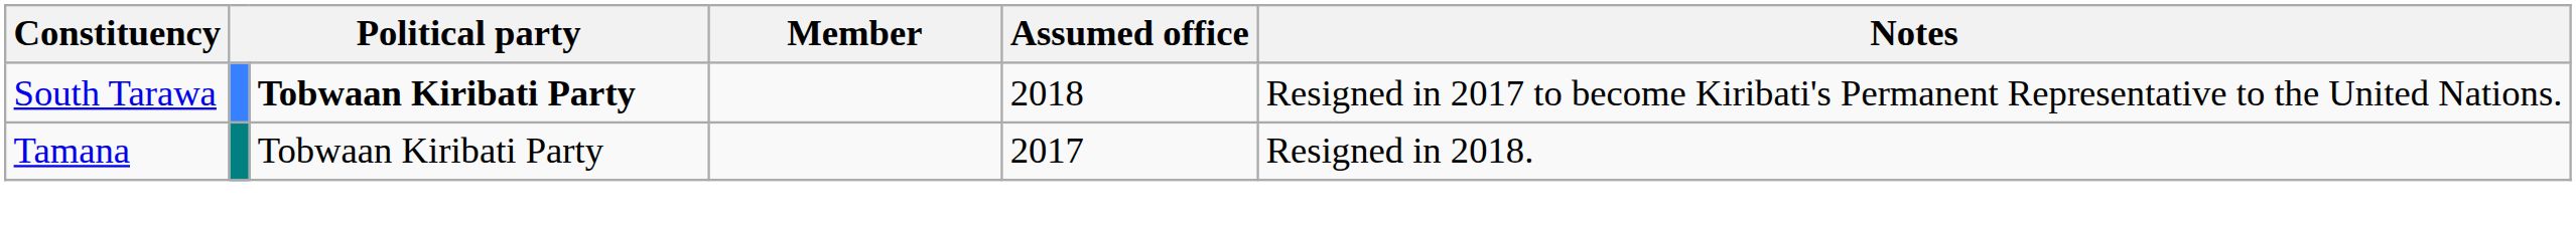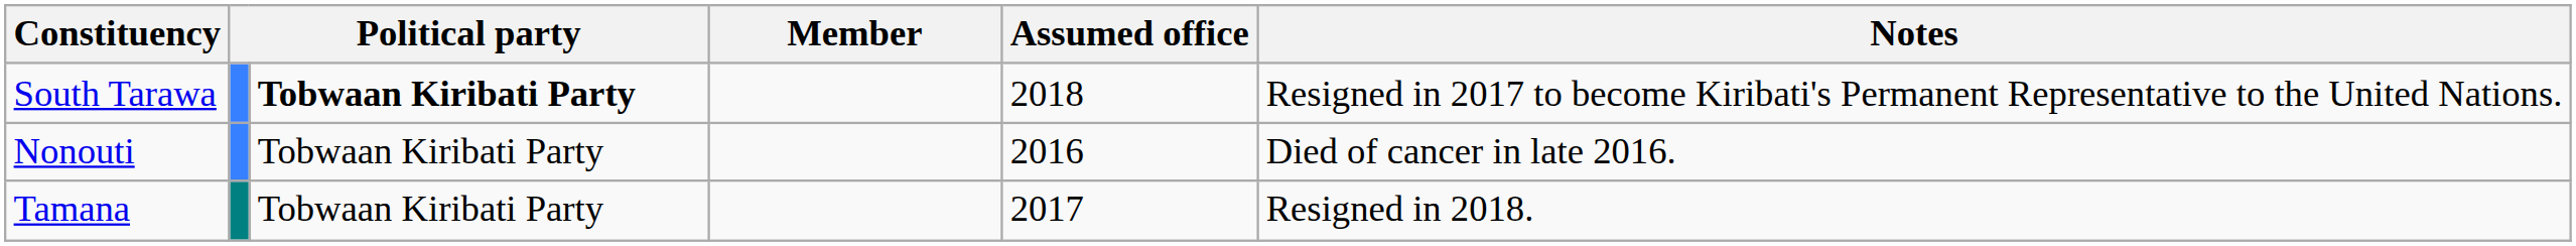 <table class="wikitable sortable">
 <tr>
 <th>Constituency</th>
 <th colspan="2" width="200px">Political party</th>
 <th width="120px">Member</th>
 <th>Assumed office</th>
 <th>Notes</th>
 </tr>
 <tr>
 <td><a href='#'>South Tarawa</a></td>
 <td style="background-color:#3780FF"></td>
 <td><strong>Tobwaan Kiribati Party</strong></td>
 <td></td>
 <td>2018</td>
 <td>Resigned in 2017 to become Kiribati's Permanent Representative to the United Nations.</td>
 </tr>
 <tr>
+<td><a href='#'>Nonouti</a></td>
+<td style="background-color:#3780FF"></td>
+<td>Tobwaan Kiribati Party</td>
+<td></td>
+<td>2016</td>
+<td>Died of cancer in late 2016.</td>
+</tr>
+<tr>
 <td><a href='#'>Tamana</a></td>
 <td style="background-color:#008080"></td>
 <td>Tobwaan Kiribati Party</td>
 <td></td>
 <td>2017</td>
 <td>Resigned in 2018.</td>
 </tr>
 </table>
